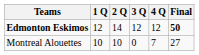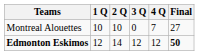 <table class="wikitable">
 <tr>
 <th>Teams</th>
 <th>1 Q</th>
 <th>2 Q</th>
 <th>3 Q</th>
 <th>4 Q</th>
 <th>Final</th>
 </tr>
 <tr>
+<td>Montreal Alouettes</td>
+<td>10</td>
+<td>10</td>
+<td>0</td>
+<td>7</td>
+<td>27</td>
+</tr>
+<tr>
 <td><strong>Edmonton Eskimos</strong></td>
 <td>12</td>
 <td>14</td>
 <td>12</td>
 <td>12</td>
 <td><strong>50</strong></td>
 </tr>
-<tr>
-<td>Montreal Alouettes</td>
-<td>10</td>
-<td>10</td>
-<td>0</td>
-<td>7</td>
-<td>27</td>
-</tr>
 </table>
